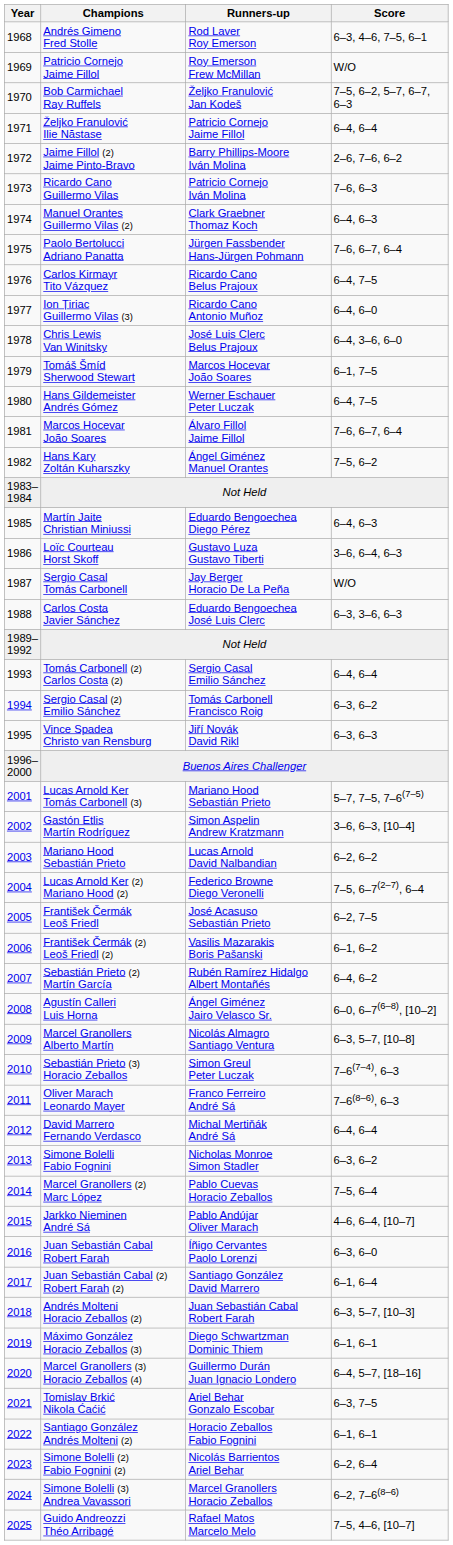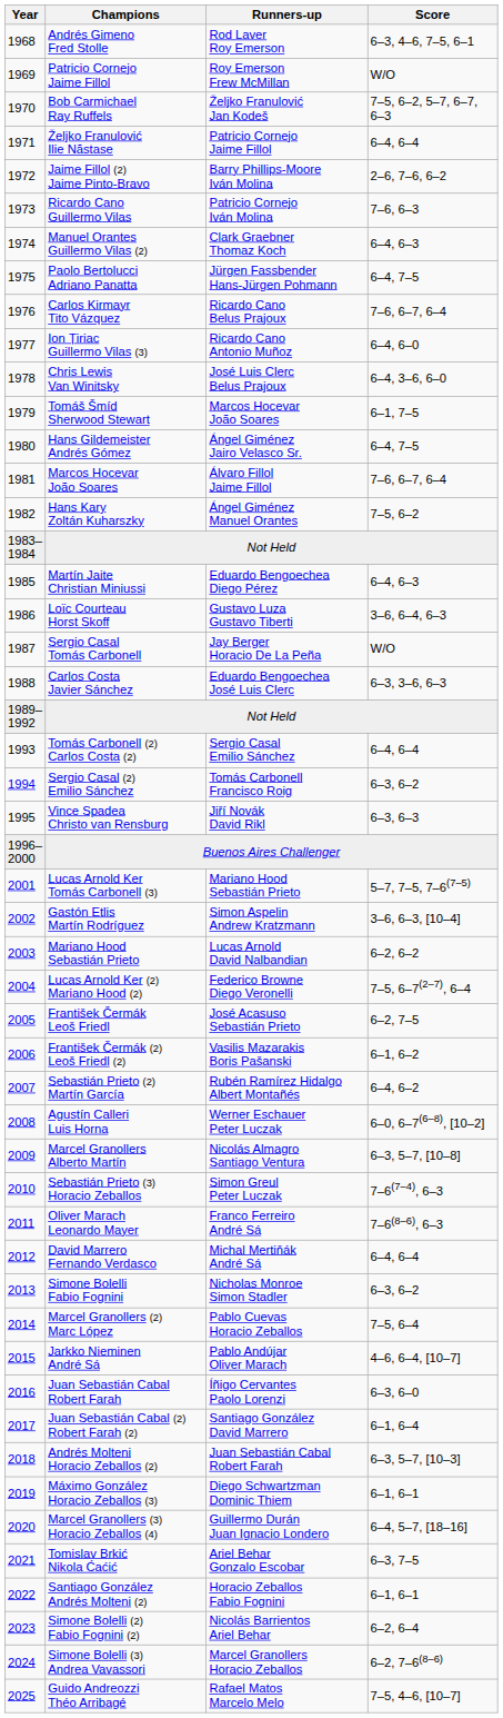 <table class=wikitable>
 <tr>
 <th style="width:40px">Year</th>
 <th style="width:200px">Champions</th>
 <th style="width:200px">Runners-up</th>
 <th style="width:160px" class="unsortable">Score</th>
 </tr>
 <tr>
 <td>1968</td>
 <td> <a href='#'>Andrés Gimeno</a><br>  <a href='#'>Fred Stolle</a></td>
 <td> <a href='#'>Rod Laver</a><br>  <a href='#'>Roy Emerson</a></td>
 <td>6–3, 4–6, 7–5, 6–1</td>
 </tr>
 <tr>
 <td>1969</td>
 <td> <a href='#'>Patricio Cornejo</a><br>  <a href='#'>Jaime Fillol</a></td>
 <td> <a href='#'>Roy Emerson</a><br>  <a href='#'>Frew McMillan</a></td>
 <td>W/O</td>
 </tr>
 <tr>
 <td>1970</td>
 <td> <a href='#'>Bob Carmichael</a><br>  <a href='#'>Ray Ruffels</a></td>
 <td> <a href='#'>Željko Franulović</a><br>  <a href='#'>Jan Kodeš</a></td>
 <td>7–5, 6–2, 5–7, 6–7, 6–3</td>
 </tr>
 <tr>
 <td>1971</td>
 <td> <a href='#'>Željko Franulović</a><br>  <a href='#'>Ilie Năstase</a></td>
 <td> <a href='#'>Patricio Cornejo</a><br>  <a href='#'>Jaime Fillol</a></td>
 <td>6–4, 6–4</td>
 </tr>
 <tr>
 <td>1972</td>
 <td> <a href='#'>Jaime Fillol</a> <small>(2)</small><br>  <a href='#'>Jaime Pinto-Bravo</a></td>
 <td> <a href='#'>Barry Phillips-Moore</a><br>  <a href='#'>Iván Molina</a></td>
 <td>2–6, 7–6, 6–2</td>
 </tr>
 <tr>
 <td>1973</td>
 <td> <a href='#'>Ricardo Cano</a><br>  <a href='#'>Guillermo Vilas</a></td>
 <td> <a href='#'>Patricio Cornejo</a><br>  <a href='#'>Iván Molina</a></td>
 <td>7–6, 6–3</td>
 </tr>
 <tr>
 <td>1974</td>
 <td> <a href='#'>Manuel Orantes</a><br>  <a href='#'>Guillermo Vilas</a> <small>(2)</small></td>
 <td> <a href='#'>Clark Graebner</a><br>  <a href='#'>Thomaz Koch</a></td>
 <td>6–4, 6–3</td>
 </tr>
 <tr>
 <td>1975</td>
 <td> <a href='#'>Paolo Bertolucci</a><br>  <a href='#'>Adriano Panatta</a></td>
 <td> <a href='#'>Jürgen Fassbender</a><br>  <a href='#'>Hans-Jürgen Pohmann</a></td>
-<td>7–6, 6–7, 6–4</td>
+<td>6–4, 7–5</td>
 </tr>
 <tr>
 <td>1976</td>
 <td> <a href='#'>Carlos Kirmayr</a><br>  <a href='#'>Tito Vázquez</a></td>
 <td> <a href='#'>Ricardo Cano</a><br>  <a href='#'>Belus Prajoux</a></td>
-<td>6–4, 7–5</td>
+<td>7–6, 6–7, 6–4</td>
 </tr>
 <tr>
 <td>1977</td>
 <td> <a href='#'>Ion Țiriac</a><br>  <a href='#'>Guillermo Vilas</a> <small>(3)</small></td>
 <td> <a href='#'>Ricardo Cano</a><br>  <a href='#'>Antonio Muñoz</a></td>
 <td>6–4, 6–0</td>
 </tr>
 <tr>
 <td>1978</td>
 <td> <a href='#'>Chris Lewis</a><br>  <a href='#'>Van Winitsky</a></td>
 <td> <a href='#'>José Luis Clerc</a><br>  <a href='#'>Belus Prajoux</a></td>
 <td>6–4, 3–6, 6–0</td>
 </tr>
 <tr>
 <td>1979</td>
 <td> <a href='#'>Tomáš Šmíd</a><br>  <a href='#'>Sherwood Stewart</a></td>
 <td> <a href='#'>Marcos Hocevar</a><br>  <a href='#'>João Soares</a></td>
 <td>6–1, 7–5</td>
 </tr>
 <tr>
 <td>1980</td>
 <td> <a href='#'>Hans Gildemeister</a><br>  <a href='#'>Andrés Gómez</a></td>
-<td> <a href='#'>Werner Eschauer</a><br> <a href='#'>Peter Luczak</a></td>
+<td> <a href='#'>Ángel Giménez</a><br>  <a href='#'>Jairo Velasco Sr.</a></td>
 <td>6–4, 7–5</td>
 </tr>
 <tr>
 <td>1981</td>
 <td> <a href='#'>Marcos Hocevar</a><br>  <a href='#'>João Soares</a></td>
 <td> <a href='#'>Álvaro Fillol</a><br>  <a href='#'>Jaime Fillol</a></td>
 <td>7–6, 6–7, 6–4</td>
 </tr>
 <tr>
 <td>1982</td>
 <td> <a href='#'>Hans Kary</a><br>  <a href='#'>Zoltán Kuharszky</a></td>
 <td> <a href='#'>Ángel Giménez</a><br>  <a href='#'>Manuel Orantes</a></td>
 <td>7–5, 6–2</td>
 </tr>
 <tr>
 <td bgcolor=#efefef>1983–1984</td>
 <td colspan=3 align=center bgcolor=#efefef><em>Not Held</em></td>
 </tr>
 <tr>
 <td>1985</td>
 <td> <a href='#'>Martín Jaite</a><br>  <a href='#'>Christian Miniussi</a></td>
 <td> <a href='#'>Eduardo Bengoechea</a><br>  <a href='#'>Diego Pérez</a></td>
 <td>6–4, 6–3</td>
 </tr>
 <tr>
 <td>1986</td>
 <td> <a href='#'>Loïc Courteau</a><br>  <a href='#'>Horst Skoff</a></td>
 <td> <a href='#'>Gustavo Luza</a><br>  <a href='#'>Gustavo Tiberti</a></td>
 <td>3–6, 6–4, 6–3</td>
 </tr>
 <tr>
 <td>1987</td>
 <td> <a href='#'>Sergio Casal</a><br>  <a href='#'>Tomás Carbonell</a></td>
 <td> <a href='#'>Jay Berger</a><br>  <a href='#'>Horacio De La Peña</a></td>
 <td>W/O</td>
 </tr>
 <tr>
 <td>1988</td>
 <td> <a href='#'>Carlos Costa</a><br>  <a href='#'>Javier Sánchez</a></td>
 <td> <a href='#'>Eduardo Bengoechea</a><br>  <a href='#'>José Luis Clerc</a></td>
 <td>6–3, 3–6, 6–3</td>
 </tr>
 <tr>
 <td bgcolor=#efefef>1989–1992</td>
 <td colspan=3 align=center bgcolor=#efefef><em>Not Held</em></td>
 </tr>
 <tr>
 <td>1993</td>
 <td> <a href='#'>Tomás Carbonell</a> <small>(2)</small><br>  <a href='#'>Carlos Costa</a> <small>(2)</small></td>
 <td> <a href='#'>Sergio Casal</a><br>  <a href='#'>Emilio Sánchez</a></td>
 <td>6–4, 6–4</td>
 </tr>
 <tr>
 <td><a href='#'>1994</a></td>
 <td> <a href='#'>Sergio Casal</a> <small>(2)</small><br>  <a href='#'>Emilio Sánchez</a></td>
 <td> <a href='#'>Tomás Carbonell</a><br>  <a href='#'>Francisco Roig</a></td>
 <td>6–3, 6–2</td>
 </tr>
 <tr>
 <td>1995</td>
 <td> <a href='#'>Vince Spadea</a><br>  <a href='#'>Christo van Rensburg</a></td>
 <td> <a href='#'>Jiří Novák</a><br>  <a href='#'>David Rikl</a></td>
 <td>6–3, 6–3</td>
 </tr>
 <tr>
 <td bgcolor=#efefef>1996–2000</td>
 <td colspan=3 align=center bgcolor=#efefef><em><a href='#'>Buenos Aires Challenger</a></em></td>
 </tr>
 <tr>
 <td><a href='#'>2001</a></td>
 <td> <a href='#'>Lucas Arnold Ker</a><br>  <a href='#'>Tomás Carbonell</a> <small>(3)</small></td>
 <td> <a href='#'>Mariano Hood</a><br>  <a href='#'>Sebastián Prieto</a></td>
 <td>5–7, 7–5, 7–6<sup>(7–5)</sup></td>
 </tr>
 <tr>
 <td><a href='#'>2002</a></td>
 <td> <a href='#'>Gastón Etlis</a><br>  <a href='#'>Martín Rodríguez</a></td>
 <td> <a href='#'>Simon Aspelin</a><br>  <a href='#'>Andrew Kratzmann</a></td>
 <td>3–6, 6–3, [10–4]</td>
 </tr>
 <tr>
 <td><a href='#'>2003</a></td>
 <td> <a href='#'>Mariano Hood</a><br>  <a href='#'>Sebastián Prieto</a></td>
 <td> <a href='#'>Lucas Arnold</a><br>  <a href='#'>David Nalbandian</a></td>
 <td>6–2, 6–2</td>
 </tr>
 <tr>
 <td><a href='#'>2004</a></td>
 <td> <a href='#'>Lucas Arnold Ker</a> <small>(2)</small><br>  <a href='#'>Mariano Hood</a> <small>(2)</small></td>
 <td> <a href='#'>Federico Browne</a><br>  <a href='#'>Diego Veronelli</a></td>
 <td>7–5, 6–7<sup>(2–7)</sup>, 6–4</td>
 </tr>
 <tr>
 <td><a href='#'>2005</a></td>
 <td> <a href='#'>František Čermák</a><br>  <a href='#'>Leoš Friedl</a></td>
 <td> <a href='#'>José Acasuso</a><br>  <a href='#'>Sebastián Prieto</a></td>
 <td>6–2, 7–5</td>
 </tr>
 <tr>
 <td><a href='#'>2006</a></td>
 <td> <a href='#'>František Čermák</a> <small>(2)</small><br>  <a href='#'>Leoš Friedl</a> <small>(2)</small></td>
 <td> <a href='#'>Vasilis Mazarakis</a><br>  <a href='#'>Boris Pašanski</a></td>
 <td>6–1, 6–2</td>
 </tr>
 <tr>
 <td><a href='#'>2007</a></td>
 <td> <a href='#'>Sebastián Prieto</a> <small>(2)</small><br>  <a href='#'>Martín García</a></td>
 <td> <a href='#'>Rubén Ramírez Hidalgo</a><br>  <a href='#'>Albert Montañés</a></td>
 <td>6–4, 6–2</td>
 </tr>
 <tr>
 <td><a href='#'>2008</a></td>
 <td> <a href='#'>Agustín Calleri</a><br> <a href='#'>Luis Horna</a></td>
-<td> <a href='#'>Ángel Giménez</a><br>  <a href='#'>Jairo Velasco Sr.</a></td>
+<td> <a href='#'>Werner Eschauer</a><br> <a href='#'>Peter Luczak</a></td>
 <td>6–0, 6–7<sup>(6–8)</sup>, [10–2]</td>
 </tr>
 <tr>
 <td><a href='#'>2009</a></td>
 <td> <a href='#'>Marcel Granollers</a><br> <a href='#'>Alberto Martín</a></td>
 <td> <a href='#'>Nicolás Almagro</a><br> <a href='#'>Santiago Ventura</a></td>
 <td>6–3, 5–7, [10–8]</td>
 </tr>
 <tr>
 <td><a href='#'>2010</a></td>
 <td> <a href='#'>Sebastián Prieto</a> <small>(3)</small><br> <a href='#'>Horacio Zeballos</a></td>
 <td> <a href='#'>Simon Greul</a><br> <a href='#'>Peter Luczak</a></td>
 <td>7–6<sup>(7–4)</sup>, 6–3</td>
 </tr>
 <tr>
 <td><a href='#'>2011</a></td>
 <td> <a href='#'>Oliver Marach</a><br> <a href='#'>Leonardo Mayer</a></td>
 <td> <a href='#'>Franco Ferreiro</a><br> <a href='#'>André Sá</a></td>
 <td>7–6<sup>(8–6)</sup>, 6–3</td>
 </tr>
 <tr>
 <td><a href='#'>2012</a></td>
 <td> <a href='#'>David Marrero</a><br> <a href='#'>Fernando Verdasco</a></td>
 <td> <a href='#'>Michal Mertiňák</a><br> <a href='#'>André Sá</a></td>
 <td>6–4, 6–4</td>
 </tr>
 <tr>
 <td><a href='#'>2013</a></td>
 <td> <a href='#'>Simone Bolelli</a><br> <a href='#'>Fabio Fognini</a></td>
 <td> <a href='#'>Nicholas Monroe</a><br> <a href='#'>Simon Stadler</a></td>
 <td>6–3, 6–2</td>
 </tr>
 <tr>
 <td><a href='#'>2014</a></td>
 <td> <a href='#'>Marcel Granollers</a> <small>(2)</small><br> <a href='#'>Marc López</a></td>
 <td> <a href='#'>Pablo Cuevas</a><br> <a href='#'>Horacio Zeballos</a></td>
 <td>7–5, 6–4</td>
 </tr>
 <tr>
 <td><a href='#'>2015</a></td>
 <td> <a href='#'>Jarkko Nieminen</a><br> <a href='#'>André Sá</a></td>
 <td> <a href='#'>Pablo Andújar</a><br> <a href='#'>Oliver Marach</a></td>
 <td>4–6, 6–4, [10–7]</td>
 </tr>
 <tr>
 <td><a href='#'>2016</a></td>
 <td> <a href='#'>Juan Sebastián Cabal</a><br> <a href='#'>Robert Farah</a></td>
 <td> <a href='#'>Íñigo Cervantes</a><br>  <a href='#'>Paolo Lorenzi</a></td>
 <td>6–3, 6–0</td>
 </tr>
 <tr>
 <td><a href='#'>2017</a></td>
 <td> <a href='#'>Juan Sebastián Cabal</a> <small>(2)</small><br> <a href='#'>Robert Farah</a> <small>(2)</small></td>
 <td> <a href='#'>Santiago González</a><br> <a href='#'>David Marrero</a></td>
 <td>6–1, 6–4</td>
 </tr>
 <tr>
 <td><a href='#'>2018</a></td>
 <td> <a href='#'>Andrés Molteni</a><br>  <a href='#'>Horacio Zeballos</a> <small>(2)</small></td>
 <td> <a href='#'>Juan Sebastián Cabal</a><br> <a href='#'>Robert Farah</a></td>
 <td>6–3, 5–7, [10–3]</td>
 </tr>
 <tr>
 <td><a href='#'>2019</a></td>
 <td> <a href='#'>Máximo González</a><br>  <a href='#'>Horacio Zeballos</a> <small>(3)</small></td>
 <td> <a href='#'>Diego Schwartzman</a><br> <a href='#'>Dominic Thiem</a></td>
 <td>6–1, 6–1</td>
 </tr>
 <tr>
 <td><a href='#'>2020</a></td>
 <td> <a href='#'>Marcel Granollers</a> <small>(3)</small><br>  <a href='#'>Horacio Zeballos</a> <small>(4)</small></td>
 <td> <a href='#'>Guillermo Durán</a><br> <a href='#'>Juan Ignacio Londero</a></td>
 <td>6–4, 5–7, [18–16]</td>
 </tr>
 <tr>
 <td><a href='#'>2021</a></td>
 <td> <a href='#'>Tomislav Brkić</a><br>  <a href='#'>Nikola Ćaćić</a></td>
 <td> <a href='#'>Ariel Behar</a><br> <a href='#'>Gonzalo Escobar</a></td>
 <td>6–3, 7–5</td>
 </tr>
 <tr>
 <td><a href='#'>2022</a></td>
 <td> <a href='#'>Santiago González</a><br>  <a href='#'>Andrés Molteni</a> <small>(2)</small></td>
 <td> <a href='#'>Horacio Zeballos</a><br> <a href='#'>Fabio Fognini</a></td>
 <td>6–1, 6–1</td>
 </tr>
 <tr>
 <td><a href='#'>2023</a></td>
 <td> <a href='#'>Simone Bolelli</a> <small>(2)</small><br> <a href='#'>Fabio Fognini</a> <small>(2)</small></td>
 <td> <a href='#'>Nicolás Barrientos</a><br> <a href='#'>Ariel Behar</a></td>
 <td>6–2, 6–4</td>
 </tr>
 <tr>
 <td><a href='#'>2024</a></td>
 <td> <a href='#'>Simone Bolelli</a> <small>(3)</small><br> <a href='#'>Andrea Vavassori</a></td>
 <td> <a href='#'>Marcel Granollers</a> <br>  <a href='#'>Horacio Zeballos</a></td>
 <td>6–2, 7–6<sup>(8–6)</sup></td>
 </tr>
 <tr>
 <td><a href='#'>2025</a></td>
 <td> <a href='#'>Guido Andreozzi</a> <br> <a href='#'>Théo Arribagé</a></td>
 <td> <a href='#'>Rafael Matos</a> <br>  <a href='#'>Marcelo Melo</a></td>
 <td>7–5, 4–6, [10–7]</td>
 </tr>
 </table>
